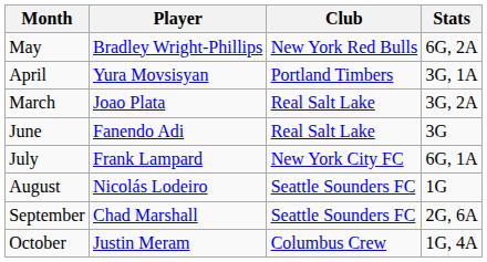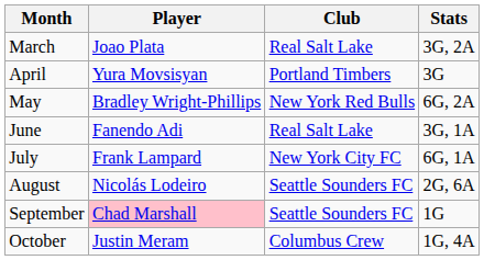 <table class="wikitable">
 <tr>
 <th>Month</th>
 <th>Player</th>
 <th>Club</th>
 <th>Stats</th>
 </tr>
 <tr>
+<td>March</td>
+<td> <a href='#'>Joao Plata</a></td>
+<td><a href='#'>Real Salt Lake</a></td>
+<td>3G, 2A</td>
+</tr>
+<tr>
+<td>April</td>
+<td> <a href='#'>Yura Movsisyan</a></td>
+<td><a href='#'>Portland Timbers</a></td>
+<td>3G</td>
+</tr>
+<tr>
 <td>May</td>
 <td> <a href='#'>Bradley Wright-Phillips</a></td>
 <td><a href='#'>New York Red Bulls</a></td>
 <td>6G, 2A</td>
 </tr>
 <tr>
-<td>April</td>
-<td> <a href='#'>Yura Movsisyan</a></td>
-<td><a href='#'>Portland Timbers</a></td>
-<td>3G, 1A</td>
-</tr>
-<tr>
-<td>March</td>
-<td> <a href='#'>Joao Plata</a></td>
-<td><a href='#'>Real Salt Lake</a></td>
-<td>3G, 2A</td>
-</tr>
-<tr>
 <td>June</td>
 <td> <a href='#'>Fanendo Adi</a></td>
 <td><a href='#'>Real Salt Lake</a></td>
-<td>3G</td>
+<td>3G, 1A</td>
 </tr>
 <tr>
 <td>July</td>
 <td> <a href='#'>Frank Lampard</a></td>
 <td><a href='#'>New York City FC</a></td>
 <td>6G, 1A</td>
 </tr>
 <tr>
 <td>August</td>
 <td> <a href='#'>Nicolás Lodeiro</a></td>
 <td><a href='#'>Seattle Sounders FC</a></td>
-<td>1G</td>
+<td>2G, 6A</td>
 </tr>
 <tr>
 <td>September</td>
-<td> <a href='#'>Chad Marshall</a></td>
+<td style="background: pink;"> <a href='#'>Chad Marshall</a></td>
 <td><a href='#'>Seattle Sounders FC</a></td>
-<td>2G, 6A</td>
+<td>1G</td>
 </tr>
 <tr>
 <td>October</td>
 <td> <a href='#'>Justin Meram</a></td>
 <td><a href='#'>Columbus Crew</a></td>
 <td>1G, 4A</td>
 </tr>
 </table>
